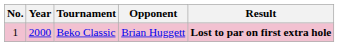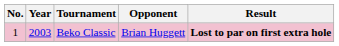 <table class="wikitable" style="font-size:95%;">
 <tr>
 <th>No.</th>
 <th>Year</th>
 <th>Tournament</th>
 <th>Opponent</th>
 <th>Result</th>
 </tr>
 <tr style="background:#F2C1D1;">
 <td align=center>1</td>
-<td><a href='#'>2000</a></td>
+<td><a href='#'>2003</a></td>
 <td><a href='#'>Beko Classic</a></td>
 <td> <a href='#'>Brian Huggett</a></td>
 <td><strong>Lost to par on first extra hole</strong></td>
 </tr>
 </table>
